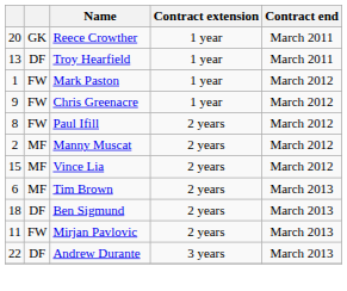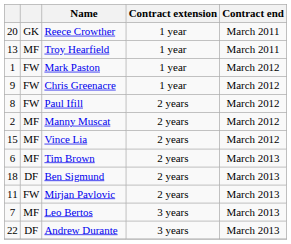 <table class="wikitable sortable" style="text-align:center; font-size:95%;">
 <tr>
 <th></th>
 <th></th>
 <th width=110>Name</th>
 <th>Contract extension</th>
 <th>Contract end</th>
 </tr>
 <tr>
 <td>20</td>
 <td>GK</td>
 <td align=left> <a href='#'>Reece Crowther</a></td>
 <td>1 year</td>
 <td>March 2011</td>
 </tr>
 <tr>
 <td>13</td>
-<td>DF</td>
+<td>MF</td>
 <td align=left> <a href='#'>Troy Hearfield</a></td>
 <td>1 year</td>
 <td>March 2011</td>
 </tr>
 <tr>
 <td>1</td>
 <td>FW</td>
 <td align=left> <a href='#'>Mark Paston</a></td>
 <td>1 year</td>
 <td>March 2012</td>
 </tr>
 <tr>
 <td>9</td>
 <td>FW</td>
 <td align=left> <a href='#'>Chris Greenacre</a></td>
 <td>1 year</td>
 <td>March 2012</td>
 </tr>
 <tr>
 <td>8</td>
 <td>FW</td>
 <td align=left> <a href='#'>Paul Ifill</a></td>
 <td>2 years</td>
 <td>March 2012</td>
 </tr>
 <tr>
 <td>2</td>
 <td>MF</td>
 <td align=left> <a href='#'>Manny Muscat</a></td>
 <td>2 years</td>
 <td>March 2012</td>
 </tr>
 <tr>
 <td>15</td>
 <td>MF</td>
 <td align=left> <a href='#'>Vince Lia</a></td>
 <td>2 years</td>
 <td>March 2012</td>
 </tr>
 <tr>
 <td>6</td>
 <td>MF</td>
 <td align=left> <a href='#'>Tim Brown</a></td>
 <td>2 years</td>
 <td>March 2013</td>
 </tr>
 <tr>
 <td>18</td>
 <td>DF</td>
 <td align=left> <a href='#'>Ben Sigmund</a></td>
 <td>2 years</td>
 <td>March 2013</td>
 </tr>
 <tr>
 <td>11</td>
 <td>FW</td>
 <td align=left> <a href='#'>Mirjan Pavlovic</a></td>
 <td>2 years</td>
 <td>March 2013</td>
 </tr>
 <tr>
+<td>7</td>
+<td>MF</td>
+<td align=left> <a href='#'>Leo Bertos</a></td>
+<td>3 years</td>
+<td>March 2013</td>
+</tr>
+<tr>
 <td>22</td>
 <td>DF</td>
 <td align=left> <a href='#'>Andrew Durante</a></td>
 <td>3 years</td>
 <td>March 2013</td>
 </tr>
 <tr>
 </tr>
 </table>
